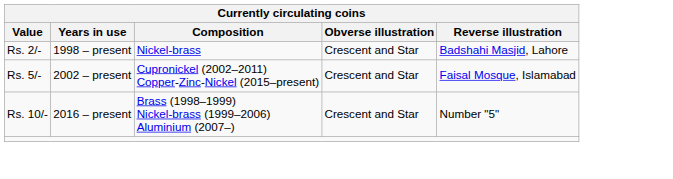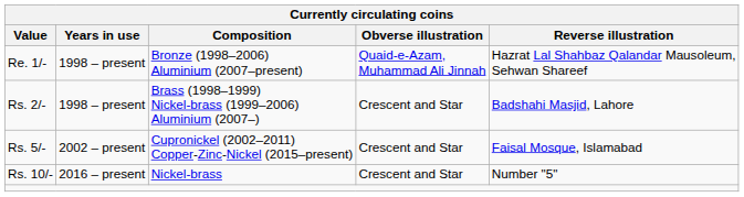 <table class="wikitable">
 <tr>
 <th colspan="5">Currently circulating coins</th>
 </tr>
 <tr>
 <th>Value</th>
 <th>Years in use</th>
 <th>Composition</th>
 <th>Obverse illustration</th>
 <th>Reverse illustration</th>
 </tr>
 <tr>
+<td>Re. 1/-</td>
+<td>1998 – present</td>
+<td><a href='#'>Bronze</a> (1998–2006)<br><a href='#'>Aluminium</a> (2007–present)</td>
+<td><a href='#'>Quaid-e-Azam,<br>Muhammad Ali Jinnah</a></td>
+<td>Hazrat <a href='#'>Lal Shahbaz Qalandar</a> Mausoleum,<br>Sehwan Shareef</td>
+</tr>
+<tr>
 <td>Rs. 2/-</td>
 <td>1998 – present</td>
-<td><a href='#'>Nickel-brass</a></td>
+<td><a href='#'>Brass</a> (1998–1999)<br><a href='#'>Nickel-brass</a> (1999–2006)<br><a href='#'>Aluminium</a> (2007–)</td>
 <td>Crescent and Star</td>
 <td><a href='#'>Badshahi Masjid</a>, Lahore</td>
 </tr>
 <tr>
 <td>Rs. 5/-</td>
 <td>2002 – present</td>
 <td><a href='#'>Cupronickel</a> (2002–2011)<br><a href='#'>Copper</a>-<a href='#'>Zinc</a>-<a href='#'>Nickel</a> (2015–present)</td>
 <td>Crescent and Star</td>
 <td><a href='#'>Faisal Mosque</a>, Islamabad</td>
 </tr>
 <tr>
 <td>Rs. 10/-</td>
 <td>2016 – present</td>
-<td><a href='#'>Brass</a> (1998–1999)<br><a href='#'>Nickel-brass</a> (1999–2006)<br><a href='#'>Aluminium</a> (2007–)</td>
+<td><a href='#'>Nickel-brass</a></td>
 <td>Crescent and Star</td>
 <td>Number "5"</td>
 </tr>
 <tr>
 <td colspan="5"></td>
 </tr>
 </table>
